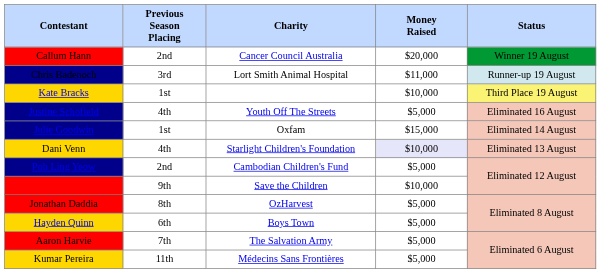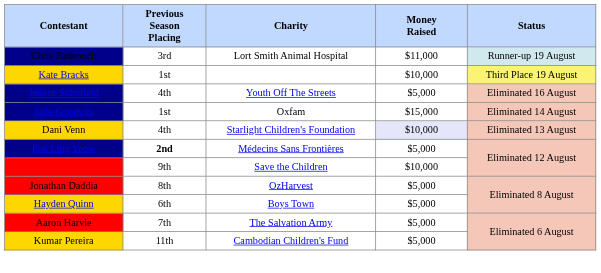 <table border="1" cellpadding="4" cellspacing="0"  style="text-align:center; font-size:90%; border-collapse:collapse; width:66%;">
 <tr style="background:#C1D8FF;">
 <th style="width:5%;">Contestant</th>
 <th style="width:3%; text-align:center;">Previous<br>Season<br>Placing</th>
 <th style="width:9%; text-align:center;">Charity</th>
 <th style="width:4%;">Money<br>Raised</th>
 <th style="width:6%;">Status</th>
-</tr>
-<tr>
-<td style="background:red;"><span> Callum Hann</span></td>
-<td>2nd</td>
-<td><a href='#'>Cancer Council Australia</a></td>
-<td>$20,000</td>
-<td style="background:#093;"><span>Winner 19 August</span></td>
 </tr>
 <tr>
 <td style="background:darkblue;"><span>Chris Badenoch</span></td>
 <td>3rd</td>
 <td>Lort Smith Animal Hospital</td>
 <td>$11,000</td>
 <td style="background:#d1e8ef; text-align:center;">Runner-up 19 August</td>
 </tr>
 <tr>
 <td style="background:gold;"><a href='#'>Kate Bracks</a></td>
 <td>1st</td>
 <td></td>
 <td>$10,000</td>
 <td style="background:#fbf373; text-align:center;">Third Place 19 August</td>
 </tr>
 <tr>
 <td style="background:darkblue;"><a href='#'><span>Justine Schofield</span></a></td>
 <td>4th</td>
 <td><a href='#'>Youth Off The Streets</a></td>
 <td>$5,000</td>
 <td style="background:#f4c7b8; text-align:center;">Eliminated 16 August</td>
 </tr>
 <tr>
 <td style="background:darkblue;"><a href='#'><span>Julie Goodwin</span></a></td>
 <td>1st</td>
 <td>Oxfam</td>
 <td>$15,000</td>
 <td style="background:#f4c7b8; text-align:center;">Eliminated 14 August</td>
 </tr>
 <tr>
 <td style="background:gold;">Dani Venn</td>
 <td>4th</td>
 <td><a href='#'>Starlight Children's Foundation</a></td>
 <td style="background: lavender;">$10,000</td>
 <td style="background:#f4c7b8; text-align:center;">Eliminated 13 August</td>
 </tr>
 <tr>
 <td style="background:darkblue;"><a href='#'><span>Poh Ling Yeow</span></a></td>
-<td>2nd</td>
-<td><a href='#'>Cambodian Children's Fund</a></td>
+<td><strong>2nd</strong></td>
+<td><a href='#'>Médecins Sans Frontières</a></td>
 <td>$5,000</td>
 <td style="background:#f4c7b8; text-align:center;" rowspan="2">Eliminated 12 August</td>
 </tr>
 <tr>
 <td style="background:red;"><a href='#'></a></td>
 <td>9th</td>
 <td><a href='#'>Save the Children</a></td>
 <td>$10,000</td>
 </tr>
 <tr>
 <td style="background:red;"><span> Jonathan Daddia</span></td>
 <td>8th</td>
 <td><a href='#'>OzHarvest</a></td>
 <td>$5,000</td>
 <td style="background:#f4c7b8; text-align:center;" rowspan="2">Eliminated 8 August</td>
 </tr>
 <tr>
 <td style="background:gold;"><a href='#'>Hayden Quinn</a></td>
 <td>6th</td>
 <td><a href='#'>Boys Town</a></td>
 <td>$5,000</td>
 </tr>
 <tr>
 <td style="background:red;"><span> Aaron Harvie</span></td>
 <td>7th</td>
 <td><a href='#'>The Salvation Army</a></td>
 <td>$5,000</td>
 <td style="background:#f4c7b8; text-align:center;" rowspan="2">Eliminated 6 August</td>
 </tr>
 <tr>
 <td style="background:gold;">Kumar Pereira</td>
 <td>11th</td>
-<td><a href='#'>Médecins Sans Frontières</a></td>
+<td><a href='#'>Cambodian Children's Fund</a></td>
 <td>$5,000</td>
 </tr>
 </table>
